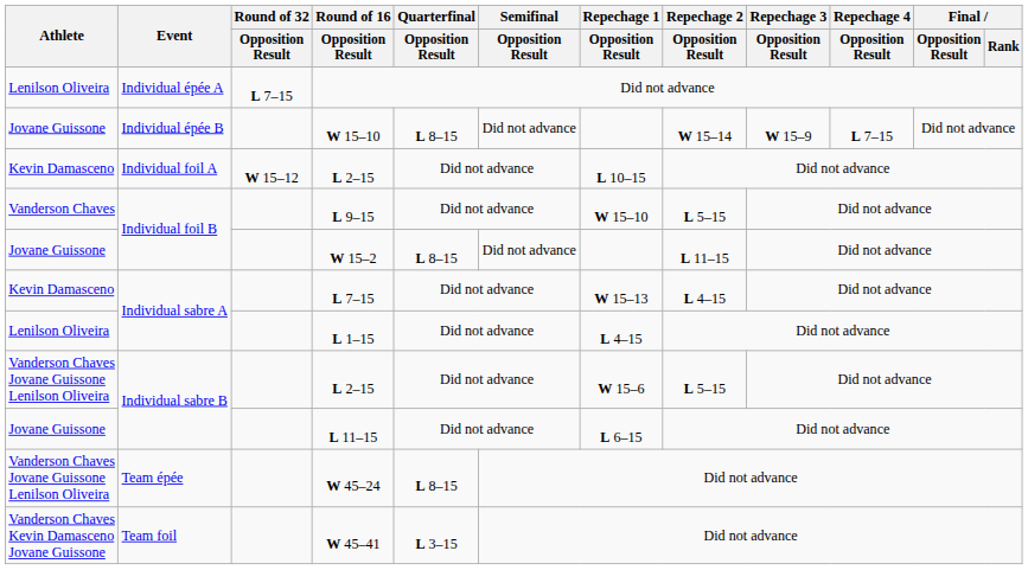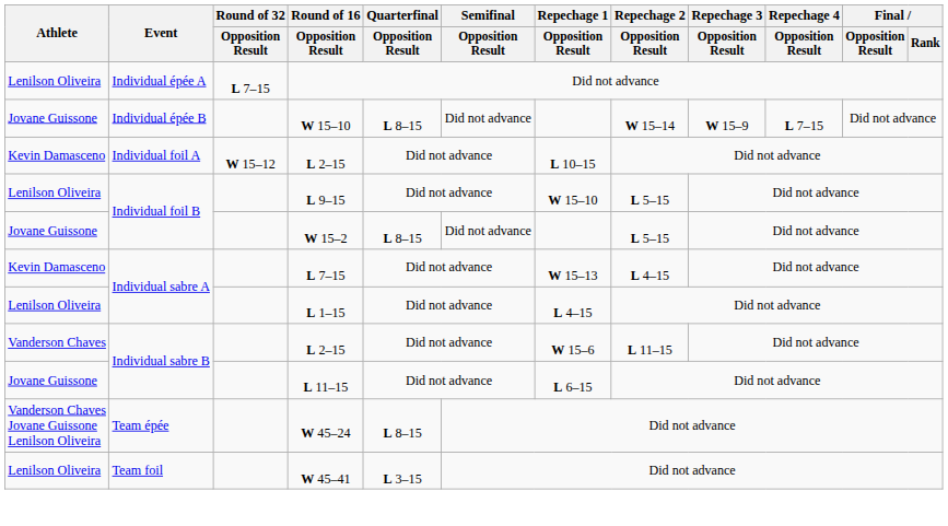 <table class=wikitable style=font-size:90%;text-align:center>
 <tr>
 <th rowspan=2>Athlete</th>
 <th rowspan=2>Event</th>
 <th>Round of 32</th>
 <th>Round of 16</th>
 <th>Quarterfinal</th>
 <th>Semifinal</th>
 <th>Repechage 1</th>
 <th>Repechage 2</th>
 <th>Repechage 3</th>
 <th>Repechage 4</th>
 <th colspan=2>Final / </th>
 </tr>
 <tr style=font-size:95%>
 <th>Opposition<br>Result</th>
 <th>Opposition<br>Result</th>
 <th>Opposition<br>Result</th>
 <th>Opposition<br>Result</th>
 <th>Opposition<br>Result</th>
 <th>Opposition<br>Result</th>
 <th>Opposition<br>Result</th>
 <th>Opposition<br>Result</th>
 <th>Opposition<br>Result</th>
 <th>Rank</th>
 </tr>
 <tr align=center>
 <td align=left><a href='#'>Lenilson Oliveira</a></td>
 <td align=left><a href='#'>Individual épée A</a></td>
 <td><br><strong>L</strong> 7–15</td>
 <td colspan=9>Did not advance</td>
 </tr>
 <tr align=center>
 <td align=left><a href='#'>Jovane Guissone</a></td>
 <td align=left><a href='#'>Individual épée B</a></td>
 <td></td>
 <td><br><strong>W</strong> 15–10</td>
 <td><br><strong>L</strong> 8–15</td>
 <td>Did not advance</td>
 <td></td>
 <td><br><strong>W</strong> 15–14</td>
 <td><br><strong>W</strong> 15–9</td>
 <td><br><strong>L</strong> 7–15</td>
 <td colspan=2>Did not advance</td>
 </tr>
 <tr align=center>
 <td align=left><a href='#'>Kevin Damasceno</a></td>
 <td align=left><a href='#'>Individual foil A</a></td>
 <td><br><strong>W</strong> 15–12</td>
 <td><br><strong>L</strong> 2–15</td>
 <td colspan=2>Did not advance</td>
 <td><br><strong>L</strong> 10–15</td>
 <td colspan=5>Did not advance</td>
 </tr>
 <tr align=center>
-<td align=left><a href='#'>Vanderson Chaves</a></td>
+<td align=left><a href='#'>Lenilson Oliveira</a></td>
 <td align=left rowspan=2><a href='#'>Individual foil B</a></td>
 <td></td>
 <td><br><strong>L</strong> 9–15</td>
 <td colspan=2>Did not advance</td>
 <td><br><strong>W</strong> 15–10</td>
 <td><br><strong>L</strong> 5–15</td>
 <td colspan=5>Did not advance</td>
 </tr>
 <tr align=center>
 <td align=left><a href='#'>Jovane Guissone</a></td>
 <td></td>
 <td><br><strong>W</strong> 15–2</td>
 <td><br><strong>L</strong> 8–15</td>
 <td>Did not advance</td>
 <td></td>
-<td><br><strong>L</strong> 11–15</td>
+<td><br><strong>L</strong> 5–15</td>
 <td colspan=4>Did not advance</td>
 </tr>
 <tr align=center>
 <td align=left><a href='#'>Kevin Damasceno</a></td>
 <td align=left rowspan=2><a href='#'>Individual sabre A</a></td>
 <td></td>
 <td><br><strong>L</strong> 7–15</td>
 <td colspan=2>Did not advance</td>
 <td><br><strong>W</strong> 15–13</td>
 <td><br><strong>L</strong> 4–15</td>
 <td colspan=4>Did not advance</td>
 </tr>
 <tr align=center>
 <td align=left><a href='#'>Lenilson Oliveira</a></td>
 <td></td>
 <td><br><strong>L</strong> 1–15</td>
 <td colspan=2>Did not advance</td>
 <td><br><strong>L</strong> 4–15</td>
 <td colspan=5>Did not advance</td>
 </tr>
 <tr align=center>
-<td align=left><a href='#'>Vanderson Chaves</a><br><a href='#'>Jovane Guissone</a><br><a href='#'>Lenilson Oliveira</a></td>
+<td align=left><a href='#'>Vanderson Chaves</a></td>
 <td align=left rowspan=2><a href='#'>Individual sabre B</a></td>
 <td></td>
 <td><br><strong>L</strong> 2–15</td>
 <td colspan=2>Did not advance</td>
 <td><br><strong>W</strong> 15–6</td>
-<td><br><strong>L</strong> 5–15</td>
+<td><br><strong>L</strong> 11–15</td>
 <td colspan=4>Did not advance</td>
 </tr>
 <tr align=center>
 <td align=left><a href='#'>Jovane Guissone</a></td>
 <td></td>
 <td><br><strong>L</strong> 11–15</td>
 <td colspan=2>Did not advance</td>
 <td><br><strong>L</strong> 6–15</td>
 <td colspan=5>Did not advance</td>
 </tr>
 <tr align=center>
 <td align=left><a href='#'>Vanderson Chaves</a><br><a href='#'>Jovane Guissone</a><br><a href='#'>Lenilson Oliveira</a></td>
 <td align=left><a href='#'>Team épée</a></td>
 <td></td>
 <td><br><strong>W</strong> 45–24</td>
 <td><br><strong>L</strong> 8–15</td>
 <td colspan=7>Did not advance</td>
 </tr>
 <tr align=center>
-<td align=left><a href='#'>Vanderson Chaves</a><br><a href='#'>Kevin Damasceno</a><br><a href='#'>Jovane Guissone</a></td>
+<td align=left><a href='#'>Lenilson Oliveira</a></td>
 <td align=left><a href='#'>Team foil</a></td>
 <td></td>
 <td><br><strong>W</strong> 45–41</td>
 <td><br><strong>L</strong> 3–15</td>
 <td colspan=7>Did not advance</td>
 </tr>
 </table>
